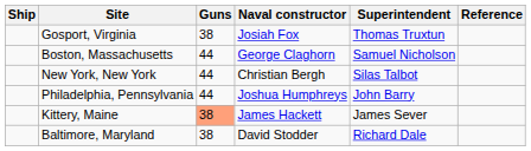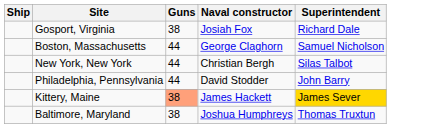 <table class="wikitable nowraplinks">
 <tr>
 <th>Ship</th>
 <th>Site</th>
 <th>Guns</th>
 <th>Naval constructor</th>
 <th>Superintendent</th>
-<th>Reference</th>
 </tr>
 <tr>
 <td></td>
 <td>Gosport, Virginia</td>
 <td>38</td>
 <td><a href='#'>Josiah Fox</a></td>
-<td><a href='#'>Thomas Truxtun</a></td>
-<td></td>
+<td><a href='#'>Richard Dale</a></td>
 </tr>
 <tr>
 <td></td>
 <td>Boston, Massachusetts</td>
 <td>44</td>
 <td><a href='#'>George Claghorn</a></td>
 <td><a href='#'>Samuel Nicholson</a></td>
-<td></td>
 </tr>
 <tr>
 <td></td>
 <td>New York, New York</td>
 <td>44</td>
 <td>Christian Bergh</td>
 <td><a href='#'>Silas Talbot</a></td>
-<td></td>
 </tr>
 <tr>
 <td></td>
 <td>Philadelphia, Pennsylvania</td>
 <td>44</td>
-<td><a href='#'>Joshua Humphreys</a></td>
+<td>David Stodder</td>
 <td><a href='#'>John Barry</a></td>
-<td></td>
 </tr>
 <tr>
 <td></td>
 <td>Kittery, Maine</td>
 <td style="background: lightsalmon;">38</td>
 <td><a href='#'>James Hackett</a></td>
-<td>James Sever</td>
-<td></td>
+<td style="background: gold;">James Sever</td>
 </tr>
 <tr>
 <td></td>
 <td>Baltimore, Maryland</td>
 <td>38</td>
-<td>David Stodder</td>
-<td><a href='#'>Richard Dale</a></td>
-<td></td>
+<td><a href='#'>Joshua Humphreys</a></td>
+<td><a href='#'>Thomas Truxtun</a></td>
 </tr>
 </table>
